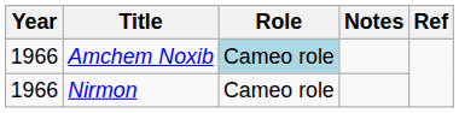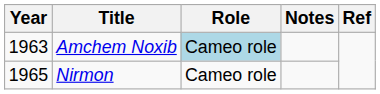 <table class="wikitable sortable">
 <tr>
 <th>Year</th>
 <th>Title</th>
 <th>Role</th>
 <th>Notes</th>
 <th>Ref</th>
 </tr>
 <tr>
-<td>1966</td>
+<td>1963</td>
 <td><em><a href='#'>Amchem Noxib</a></em></td>
 <td style="background: lightblue;">Cameo role</td>
 <td></td>
 <td rowspan="2"></td>
 </tr>
 <tr>
-<td>1966</td>
+<td>1965</td>
 <td><em><a href='#'>Nirmon</a></em></td>
 <td>Cameo role</td>
 <td></td>
 </tr>
 </table>
